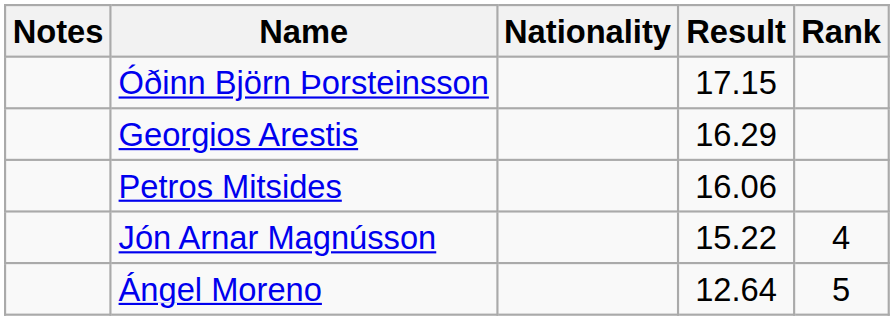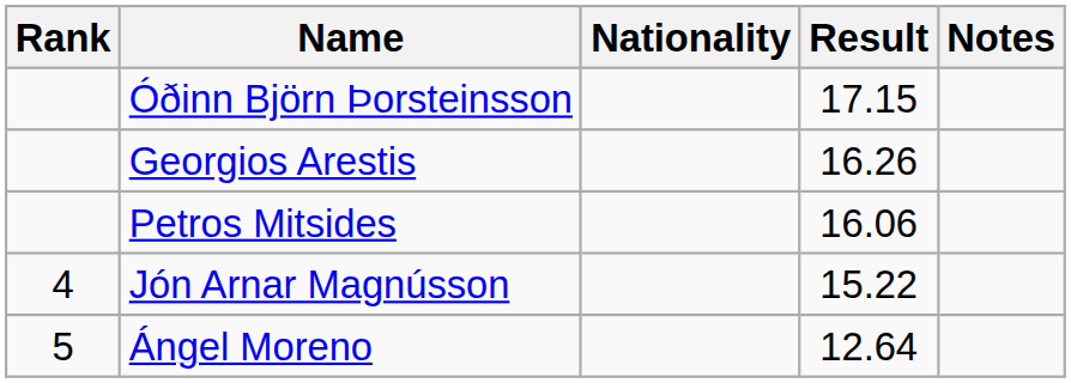 <table class="wikitable sortable" style="text-align:center; font-size:95%">
 <tr>
-<th>Notes</th>
+<th>Rank</th>
 <th>Name</th>
 <th>Nationality</th>
 <th>Result</th>
-<th>Rank</th>
+<th>Notes</th>
 </tr>
 <tr>
 <td></td>
 <td align=left><a href='#'>Óðinn Björn Þorsteinsson</a></td>
 <td align=left></td>
 <td>17.15</td>
 <td></td>
 </tr>
 <tr>
 <td></td>
 <td align=left><a href='#'>Georgios Arestis</a></td>
 <td align=left></td>
-<td>16.29</td>
+<td>16.26</td>
 <td></td>
 </tr>
 <tr>
 <td></td>
 <td align=left><a href='#'>Petros Mitsides</a></td>
 <td align=left></td>
 <td>16.06</td>
 <td></td>
 </tr>
 <tr>
-<td></td>
+<td>4</td>
 <td align=left><a href='#'>Jón Arnar Magnússon</a></td>
 <td align=left></td>
 <td>15.22</td>
-<td>4</td>
+<td></td>
 </tr>
 <tr>
-<td></td>
+<td>5</td>
 <td align=left><a href='#'>Ángel Moreno</a></td>
 <td align=left></td>
 <td>12.64</td>
-<td>5</td>
+<td></td>
 </tr>
 </table>
